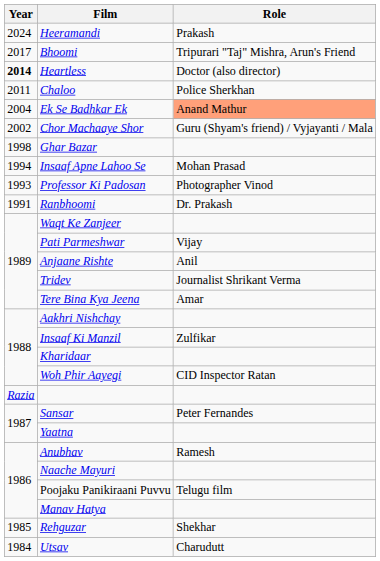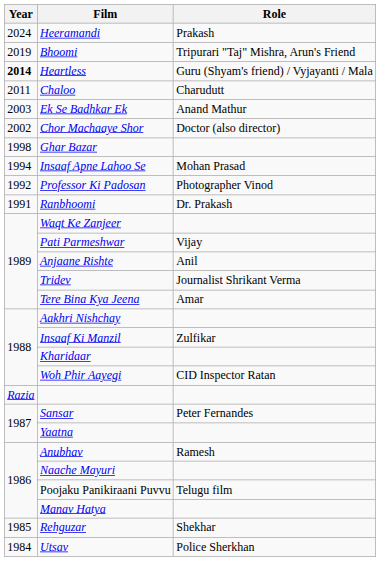 <table class="wikitable sortable">
 <tr>
 <th>Year</th>
 <th>Film</th>
 <th>Role</th>
 </tr>
 <tr>
 <td>2024</td>
 <td><em><a href='#'>Heeramandi</a></em></td>
 <td>Prakash</td>
 </tr>
 <tr>
-<td>2017</td>
+<td>2019</td>
 <td><em><a href='#'>Bhoomi</a></em></td>
 <td>Tripurari "Taj" Mishra, Arun's Friend</td>
 </tr>
 <tr>
 <td><strong>2014</strong></td>
 <td><em><a href='#'>Heartless</a></em></td>
-<td>Doctor (also director)</td>
+<td>Guru (Shyam's friend) / Vyjayanti / Mala</td>
 </tr>
 <tr>
 <td>2011</td>
 <td><em><a href='#'>Chaloo</a></em></td>
-<td>Police Sherkhan</td>
+<td>Charudutt</td>
 </tr>
 <tr>
-<td>2004</td>
+<td>2003</td>
 <td><em><a href='#'>Ek Se Badhkar Ek</a></em></td>
-<td style="background: lightsalmon;">Anand Mathur</td>
+<td>Anand Mathur</td>
 </tr>
 <tr>
 <td>2002</td>
 <td><em><a href='#'>Chor Machaaye Shor</a></em></td>
-<td>Guru (Shyam's friend) / Vyjayanti / Mala</td>
+<td>Doctor (also director)</td>
 </tr>
 <tr>
 <td>1998</td>
 <td><em><a href='#'>Ghar Bazar</a></em></td>
 <td></td>
 </tr>
 <tr>
 <td>1994</td>
 <td><em><a href='#'>Insaaf Apne Lahoo Se</a></em></td>
 <td>Mohan Prasad</td>
 </tr>
 <tr>
-<td>1993</td>
+<td>1992</td>
 <td><em><a href='#'>Professor Ki Padosan</a></em></td>
 <td>Photographer Vinod</td>
 </tr>
 <tr>
 <td>1991</td>
 <td><em><a href='#'>Ranbhoomi</a></em></td>
 <td>Dr. Prakash</td>
 </tr>
 <tr>
 <td Rowspan="5">1989</td>
 <td><em><a href='#'>Waqt Ke Zanjeer</a></em></td>
 <td></td>
 </tr>
 <tr>
 <td><em><a href='#'>Pati Parmeshwar</a></em></td>
 <td>Vijay</td>
 </tr>
 <tr>
 <td><em><a href='#'>Anjaane Rishte</a></em></td>
 <td>Anil</td>
 </tr>
 <tr>
 <td><em><a href='#'>Tridev</a></em></td>
 <td>Journalist Shrikant Verma</td>
 </tr>
 <tr>
 <td><em> <a href='#'>Tere Bina Kya Jeena</a></em></td>
 <td>Amar</td>
 </tr>
 <tr>
 <td Rowspan="4">1988</td>
 <td><em><a href='#'>Aakhri Nishchay</a></em></td>
 <td></td>
 </tr>
 <tr>
 <td><em><a href='#'>Insaaf Ki Manzil</a></em></td>
 <td>Zulfikar</td>
 </tr>
 <tr>
 <td><em><a href='#'>Kharidaar</a></em></td>
 <td></td>
 </tr>
 <tr>
 <td><em><a href='#'>Woh Phir Aayegi</a></em></td>
 <td>CID Inspector Ratan</td>
 </tr>
 <tr>
 <td><em><a href='#'>Razia</a></em></td>
 <td></td>
 </tr>
 <tr>
 <td Rowspan="2">1987</td>
 <td><em><a href='#'>Sansar</a></em></td>
 <td>Peter Fernandes</td>
 </tr>
 <tr>
 <td><em><a href='#'>Yaatna</a></em></td>
 <td></td>
 </tr>
 <tr>
 <td rowspan="4">1986</td>
 <td><em><a href='#'>Anubhav</a></em></td>
 <td>Ramesh</td>
 </tr>
 <tr>
 <td><em><a href='#'>Naache Mayuri</a></em></td>
 <td></td>
 </tr>
 <tr>
 <td>Poojaku Panikiraani Puvvu</td>
 <td>Telugu film</td>
 </tr>
 <tr>
 <td><em><a href='#'>Manav Hatya</a></em></td>
 <td></td>
 </tr>
 <tr>
 <td>1985</td>
 <td><em><a href='#'>Rehguzar</a></em></td>
 <td>Shekhar</td>
 </tr>
 <tr>
 <td>1984</td>
 <td><em><a href='#'>Utsav</a></em></td>
-<td>Charudutt</td>
+<td>Police Sherkhan</td>
 </tr>
 </table>
